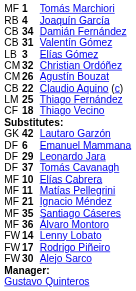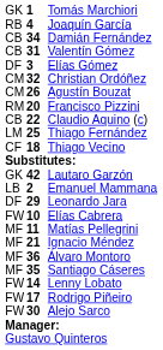 <table cellspacing="0" cellpadding="0" style="font-size:90%; margin:0.2em auto;">
 <tr>
 <th width="25"></th>
 <th width="25"></th>
 </tr>
 <tr>
-<td>MF</td>
+<td>GK</td>
 <td><strong>1</strong></td>
 <td> <a href='#'>Tomás Marchiori</a></td>
 </tr>
 <tr>
 <td>RB</td>
 <td><strong>4</strong></td>
 <td> <a href='#'>Joaquín García</a></td>
 </tr>
 <tr>
 <td>CB</td>
 <td><strong>34</strong></td>
 <td> <a href='#'>Damián Fernández</a></td>
 <td></td>
 </tr>
 <tr>
 <td>CB</td>
 <td><strong>31</strong></td>
 <td> <a href='#'>Valentín Gómez</a></td>
 <td></td>
 </tr>
 <tr>
-<td>LB</td>
+<td>DF</td>
 <td><strong>3 </strong></td>
 <td> <a href='#'>Elías Gómez</a></td>
 <td></td>
 <td></td>
 </tr>
 <tr>
 <td>CM</td>
 <td><strong>32</strong></td>
 <td> <a href='#'>Christian Ordóñez</a></td>
 <td></td>
 </tr>
 <tr>
 <td>CM</td>
 <td><strong>26</strong></td>
 <td> <a href='#'>Agustín Bouzat</a></td>
+<td></td>
+<td></td>
+</tr>
+<tr>
+<td>RM</td>
+<td><strong>20</strong></td>
+<td> <a href='#'>Francisco Pizzini</a></td>
 <td></td>
 <td></td>
 </tr>
 <tr>
 <td>CB</td>
 <td><strong>22</strong></td>
 <td> <a href='#'>Claudio Aquino</a> (<a href='#'>c</a>)</td>
 <td></td>
 <td></td>
 </tr>
 <tr>
 <td>LM</td>
 <td><strong>25</strong></td>
 <td> <a href='#'>Thiago Fernández</a></td>
 <td></td>
 <td></td>
 </tr>
 <tr>
 <td>CF</td>
 <td><strong>18</strong></td>
 <td> <a href='#'>Thiago Vecino</a></td>
 <td></td>
 <td></td>
 </tr>
 <tr>
 <td colspan=3><strong>Substitutes:</strong></td>
 </tr>
 <tr>
 <td>GK</td>
 <td><strong>42</strong></td>
 <td> <a href='#'>Lautaro Garzón</a></td>
 </tr>
 <tr>
-<td>DF</td>
-<td><strong>6</strong></td>
+<td>LB</td>
+<td><strong>2</strong></td>
 <td> <a href='#'>Emanuel Mammana</a></td>
 <td></td>
 <td></td>
 </tr>
 <tr>
 <td>DF</td>
 <td><strong>29</strong></td>
 <td> <a href='#'>Leonardo Jara</a></td>
 </tr>
 <tr>
-<td>DF</td>
-<td><strong>37</strong></td>
-<td> <a href='#'>Tomás Cavanagh</a></td>
-<td></td>
-<td></td>
-</tr>
-<tr>
-<td>MF</td>
+<td>FW</td>
 <td><strong>10</strong></td>
 <td> <a href='#'>Elías Cabrera</a></td>
 </tr>
 <tr>
 <td>MF</td>
 <td><strong>11</strong></td>
 <td> <a href='#'>Matías Pellegrini</a></td>
 </tr>
 <tr>
 <td>MF</td>
 <td><strong>21</strong></td>
 <td> <a href='#'>Ignacio Méndez</a></td>
 </tr>
 <tr>
 <td>MF</td>
-<td><strong>35</strong></td>
-<td> <a href='#'>Santiago Cáseres</a></td>
+<td><strong>36</strong></td>
+<td> <a href='#'>Álvaro Montoro</a></td>
 <td></td>
 <td></td>
 </tr>
 <tr>
 <td>MF</td>
-<td><strong>36</strong></td>
-<td> <a href='#'>Álvaro Montoro</a></td>
+<td><strong>35</strong></td>
+<td> <a href='#'>Santiago Cáseres</a></td>
 <td></td>
 <td></td>
 </tr>
 <tr>
 <td>FW</td>
 <td><strong>14</strong></td>
 <td> <a href='#'>Lenny Lobato</a></td>
 <td></td>
 <td></td>
 </tr>
 <tr>
 <td>FW</td>
 <td><strong>17</strong></td>
 <td> <a href='#'>Rodrigo Piñeiro</a></td>
 </tr>
 <tr>
 <td>FW</td>
 <td><strong>30</strong></td>
 <td> <a href='#'>Alejo Sarco</a></td>
 <td></td>
 <td></td>
 </tr>
 <tr>
 <td colspan=3><strong>Manager:</strong></td>
 </tr>
 <tr>
 <td colspan="4"> <a href='#'>Gustavo Quinteros</a></td>
 </tr>
 </table>
